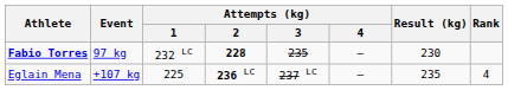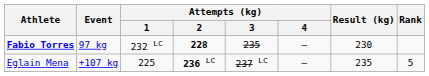 <table class=wikitable style="font-size:90%">
 <tr>
 <th rowspan=2>Athlete</th>
 <th rowspan=2>Event</th>
 <th colspan=4>Attempts (kg)</th>
 <th rowspan=2>Result (kg)</th>
 <th rowspan=2>Rank</th>
 </tr>
 <tr>
 <th width="60">1</th>
 <th width="60">2</th>
 <th width="60">3</th>
 <th width="60">4</th>
 </tr>
 <tr style="text-align:center">
 <td style="text-align:left"><strong><a href='#'>Fabio Torres</a></strong></td>
 <td style="text-align:left"><a href='#'>97 kg</a></td>
 <td>232 <sup>LC</sup></td>
 <td><strong>228</strong></td>
 <td><s>235</s></td>
 <td>–</td>
 <td>230</td>
 <td></td>
 </tr>
 <tr style="text-align:center">
 <td style="text-align:left"><a href='#'>Eglain Mena</a></td>
 <td style="text-align:left"><a href='#'>+107 kg</a></td>
 <td>225</td>
 <td><strong>236</strong> <sup>LC</sup></td>
 <td><s>237</s> <sup>LC</sup></td>
 <td>–</td>
 <td>235</td>
-<td>4</td>
+<td>5</td>
 </tr>
 </table>
